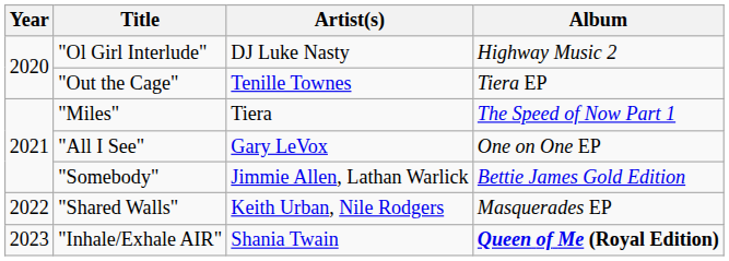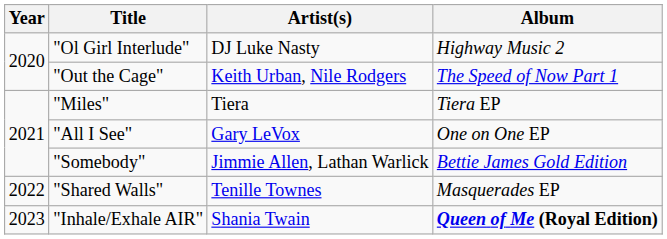 <table class="wikitable">
 <tr>
 <th>Year</th>
 <th>Title</th>
 <th>Artist(s)</th>
 <th>Album</th>
 </tr>
 <tr>
 <td rowspan="2">2020</td>
 <td>"Ol Girl Interlude"</td>
 <td>DJ Luke Nasty</td>
 <td><em>Highway Music 2</em></td>
 </tr>
 <tr>
 <td>"Out the Cage"</td>
-<td><a href='#'>Tenille Townes</a></td>
-<td><em>Tiera</em> EP</td>
+<td><a href='#'>Keith Urban</a>, <a href='#'>Nile Rodgers</a></td>
+<td><em><a href='#'>The Speed of Now Part 1</a></em></td>
 </tr>
 <tr>
 <td rowspan="3">2021</td>
 <td>"Miles"</td>
 <td>Tiera</td>
-<td><em><a href='#'>The Speed of Now Part 1</a></em></td>
+<td><em>Tiera</em> EP</td>
 </tr>
 <tr>
 <td>"All I See"</td>
 <td><a href='#'>Gary LeVox</a></td>
 <td><em>One on One</em> EP</td>
 </tr>
 <tr>
 <td>"Somebody"</td>
 <td><a href='#'>Jimmie Allen</a>, Lathan Warlick</td>
 <td><em><a href='#'>Bettie James Gold Edition</a></em></td>
 </tr>
 <tr>
 <td>2022</td>
 <td>"Shared Walls"</td>
-<td><a href='#'>Keith Urban</a>, <a href='#'>Nile Rodgers</a></td>
+<td><a href='#'>Tenille Townes</a></td>
 <td><em>Masquerades</em> EP</td>
 </tr>
 <tr>
 <td>2023</td>
 <td>"Inhale/Exhale AIR"</td>
 <td><a href='#'>Shania Twain</a></td>
 <td><strong><a href='#'><em>Queen</em> <em>of</em> <em>Me</em></a> (Royal Edition)</strong></td>
 </tr>
 </table>
